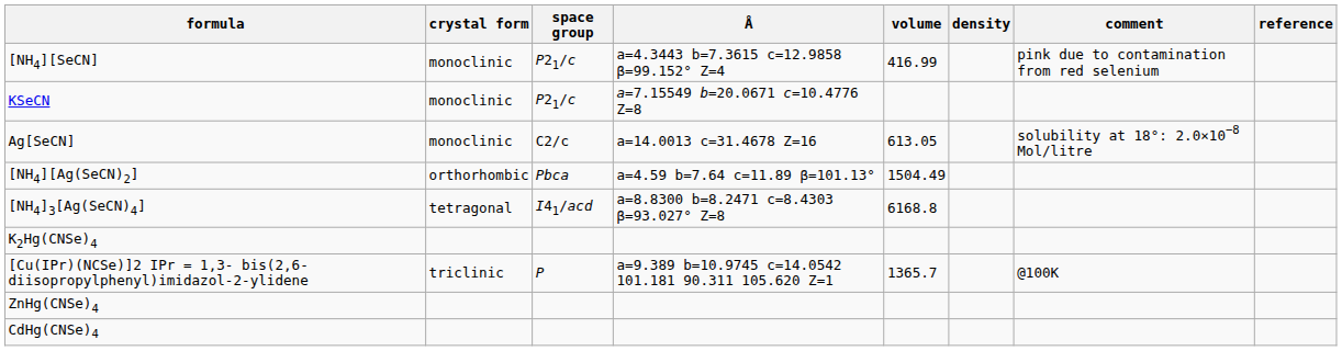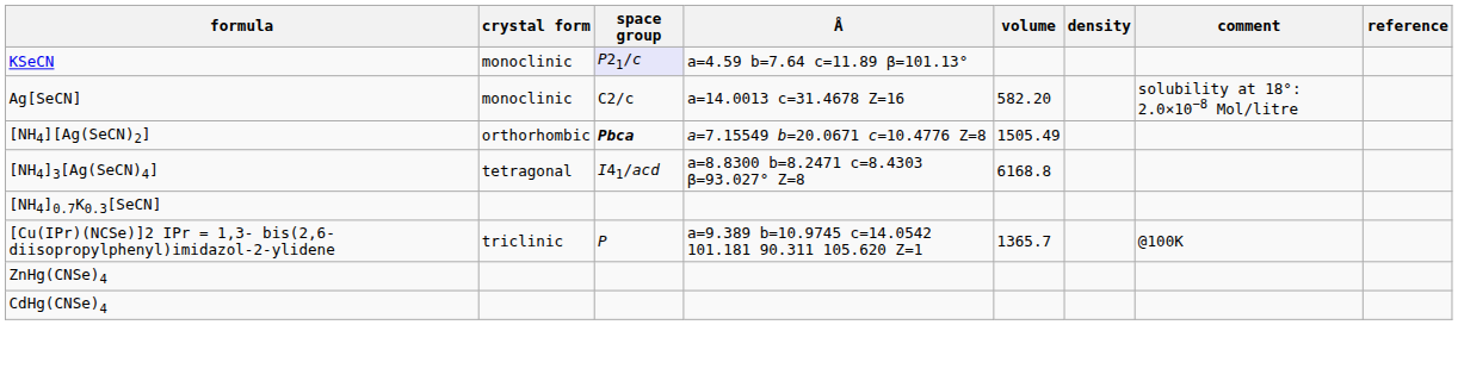 <table class="wikitable">
 <tr>
 <th>formula</th>
 <th>crystal form</th>
 <th>space group</th>
 <th>Å</th>
 <th>volume</th>
 <th>density</th>
 <th>comment</th>
 <th>reference</th>
 </tr>
 <tr>
-<td>[NH<sub>4</sub>][SeCN]</td>
-<td>monoclinic</td>
-<td><em>P</em>2<sub>1</sub>/<em>c</em></td>
-<td>a=4.3443 b=7.3615 c=12.9858 β=99.152° Z=4</td>
-<td>416.99</td>
-<td></td>
-<td>pink due to contamination from red selenium</td>
-<td></td>
-</tr>
-<tr>
 <td><a href='#'>KSeCN</a></td>
 <td>monoclinic</td>
-<td><em>P</em>2<sub>1</sub>/<em>c</em></td>
-<td><em>a</em>=7.15549 <em>b</em>=20.0671 <em>c</em>=10.4776 Z=8</td>
+<td style="background: lavender;"><em>P</em>2<sub>1</sub>/<em>c</em></td>
+<td>a=4.59 b=7.64 c=11.89 β=101.13°</td>
 <td></td>
 <td></td>
 <td></td>
 <td></td>
 </tr>
 <tr>
 <td>Ag[SeCN]</td>
 <td>monoclinic</td>
 <td>C2/c</td>
 <td>a=14.0013 c=31.4678 Z=16</td>
-<td>613.05</td>
+<td>582.20</td>
 <td></td>
 <td>solubility at 18°: 2.0×10<sup>−8</sup> Mol/litre</td>
 <td></td>
 </tr>
 <tr>
 <td>[NH<sub>4</sub>][Ag(SeCN)<sub>2</sub>]</td>
 <td>orthorhombic</td>
-<td><em>Pbca</em></td>
-<td>a=4.59 b=7.64 c=11.89 β=101.13°</td>
-<td>1504.49</td>
+<td><strong><em>Pbca</em></strong></td>
+<td><em>a</em>=7.15549 <em>b</em>=20.0671 <em>c</em>=10.4776 Z=8</td>
+<td>1505.49</td>
 <td></td>
 <td></td>
 <td></td>
 </tr>
 <tr>
 <td>[NH<sub>4</sub>]<sub>3</sub>[Ag(SeCN)<sub>4</sub>]</td>
 <td>tetragonal</td>
 <td><em>I</em>4<sub>1</sub>/<em>acd</em></td>
 <td>a=8.8300 b=8.2471 c=8.4303 β=93.027° Z=8</td>
 <td>6168.8</td>
 <td></td>
 <td></td>
 <td></td>
 </tr>
 <tr>
-<td>K<sub>2</sub>Hg(CNSe)<sub>4</sub></td>
+<td>[NH<sub>4</sub>]<sub>0.7</sub>K<sub>0.3</sub>[SeCN]</td>
 <td></td>
 <td></td>
 <td></td>
 <td></td>
 <td></td>
 <td></td>
 <td></td>
 </tr>
 <tr>
 <td>[Cu(IPr)(NCSe)]2 IPr = 1,3- bis(2,6-diisopropylphenyl)imidazol-2-ylidene</td>
 <td>triclinic</td>
 <td><em>P</em></td>
 <td>a=9.389 b=10.9745 c=14.0542 101.181 90.311 105.620 Z=1</td>
 <td>1365.7</td>
 <td></td>
 <td>@100K</td>
 <td></td>
 </tr>
 <tr>
 <td>ZnHg(CNSe)<sub>4</sub></td>
 <td></td>
 <td></td>
 <td></td>
 <td></td>
 <td></td>
 <td></td>
 <td></td>
 </tr>
 <tr>
 <td>CdHg(CNSe)<sub>4</sub></td>
 <td></td>
 <td></td>
 <td></td>
 <td></td>
 <td></td>
 <td></td>
 <td></td>
 </tr>
 </table>
